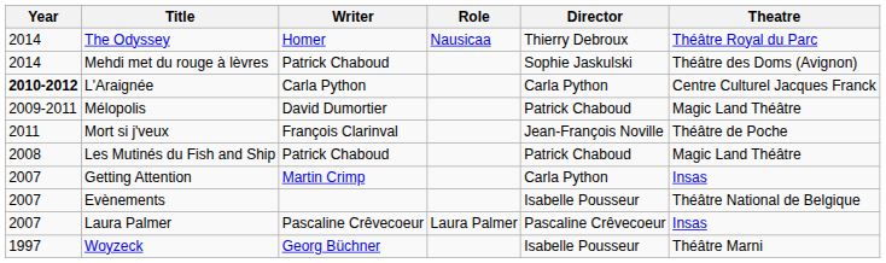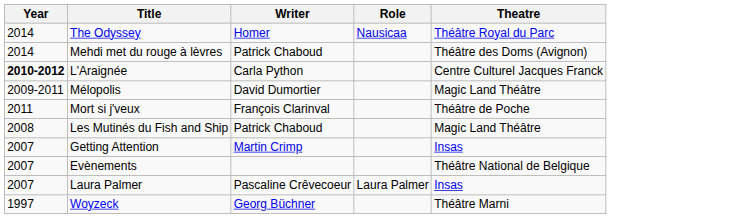 <table class="wikitable">
 <tr>
 <th>Year</th>
 <th>Title</th>
 <th>Writer</th>
 <th>Role</th>
-<th>Director</th>
 <th>Theatre</th>
 </tr>
 <tr>
 <td>2014</td>
 <td><a href='#'>The Odyssey</a></td>
 <td><a href='#'>Homer</a></td>
 <td><a href='#'>Nausicaa</a></td>
-<td>Thierry Debroux</td>
 <td><a href='#'>Théâtre Royal du Parc</a></td>
 </tr>
 <tr>
 <td>2014</td>
 <td>Mehdi met du rouge à lèvres</td>
 <td>Patrick Chaboud</td>
 <td></td>
-<td>Sophie Jaskulski</td>
 <td>Théâtre des Doms (Avignon)</td>
 </tr>
 <tr>
 <td><strong>2010-2012</strong></td>
 <td>L'Araignée</td>
 <td>Carla Python</td>
 <td></td>
-<td>Carla Python</td>
 <td>Centre Culturel Jacques Franck</td>
 </tr>
 <tr>
 <td>2009-2011</td>
 <td>Mélopolis</td>
 <td>David Dumortier</td>
 <td></td>
-<td>Patrick Chaboud</td>
 <td>Magic Land Théâtre</td>
 </tr>
 <tr>
 <td>2011</td>
 <td>Mort si j'veux</td>
 <td>François Clarinval</td>
 <td></td>
-<td>Jean-François Noville</td>
 <td Théâtre de Poche Bruxelles>Théâtre de Poche</td>
 </tr>
 <tr>
 <td>2008</td>
 <td>Les Mutinés du Fish and Ship</td>
 <td>Patrick Chaboud</td>
 <td></td>
-<td>Patrick Chaboud</td>
 <td>Magic Land Théâtre</td>
 </tr>
 <tr>
 <td>2007</td>
 <td>Getting Attention</td>
 <td><a href='#'>Martin Crimp</a></td>
 <td></td>
-<td>Carla Python</td>
 <td><a href='#'>Insas</a></td>
 </tr>
 <tr>
 <td>2007</td>
 <td>Evènements</td>
 <td></td>
 <td></td>
-<td>Isabelle Pousseur</td>
 <td>Théâtre National de Belgique</td>
 </tr>
 <tr>
 <td>2007</td>
 <td>Laura Palmer</td>
 <td>Pascaline Crêvecoeur</td>
 <td>Laura Palmer</td>
-<td>Pascaline Crêvecoeur</td>
 <td><a href='#'>Insas</a></td>
 </tr>
 <tr>
 <td>1997</td>
 <td><a href='#'>Woyzeck</a></td>
 <td><a href='#'>Georg Büchner</a></td>
 <td></td>
-<td>Isabelle Pousseur</td>
 <td>Théâtre Marni</td>
 </tr>
 </table>
